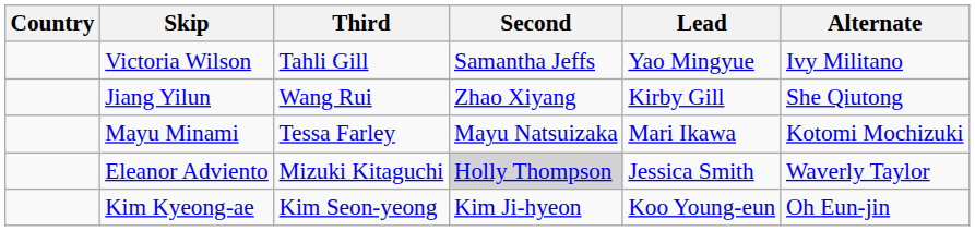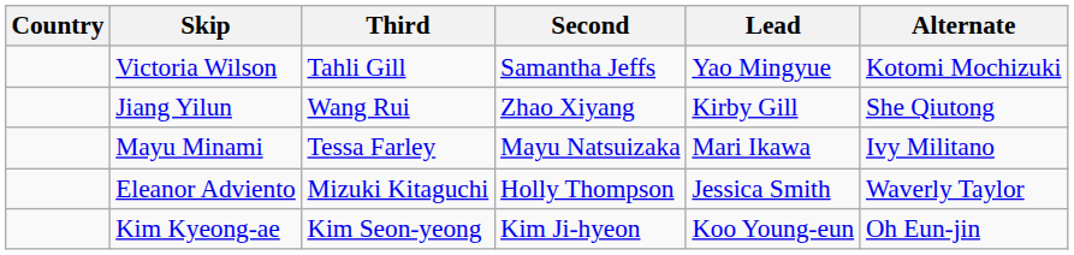 <table class=wikitable>
 <tr>
 <th>Country</th>
 <th>Skip</th>
 <th>Third</th>
 <th>Second</th>
 <th>Lead</th>
 <th>Alternate</th>
 </tr>
 <tr>
 <td></td>
 <td><a href='#'>Victoria Wilson</a></td>
 <td><a href='#'>Tahli Gill</a></td>
 <td><a href='#'>Samantha Jeffs</a></td>
 <td><a href='#'>Yao Mingyue</a></td>
-<td><a href='#'>Ivy Militano</a></td>
+<td><a href='#'>Kotomi Mochizuki</a></td>
 </tr>
 <tr>
 <td></td>
 <td><a href='#'>Jiang Yilun</a></td>
 <td><a href='#'>Wang Rui</a></td>
 <td><a href='#'>Zhao Xiyang</a></td>
 <td><a href='#'>Kirby Gill</a></td>
 <td><a href='#'>She Qiutong</a></td>
 </tr>
 <tr>
 <td></td>
 <td><a href='#'>Mayu Minami</a></td>
 <td><a href='#'>Tessa Farley</a></td>
 <td><a href='#'>Mayu Natsuizaka</a></td>
 <td><a href='#'>Mari Ikawa</a></td>
-<td><a href='#'>Kotomi Mochizuki</a></td>
+<td><a href='#'>Ivy Militano</a></td>
 </tr>
 <tr>
 <td></td>
 <td><a href='#'>Eleanor Adviento</a></td>
 <td><a href='#'>Mizuki Kitaguchi</a></td>
-<td style="background: lightgrey;"><a href='#'>Holly Thompson</a></td>
+<td><a href='#'>Holly Thompson</a></td>
 <td><a href='#'>Jessica Smith</a></td>
 <td><a href='#'>Waverly Taylor</a></td>
 </tr>
 <tr>
 <td></td>
 <td><a href='#'>Kim Kyeong-ae</a></td>
 <td><a href='#'>Kim Seon-yeong</a></td>
 <td><a href='#'>Kim Ji-hyeon</a></td>
 <td><a href='#'>Koo Young-eun</a></td>
 <td><a href='#'>Oh Eun-jin</a></td>
 </tr>
 </table>
